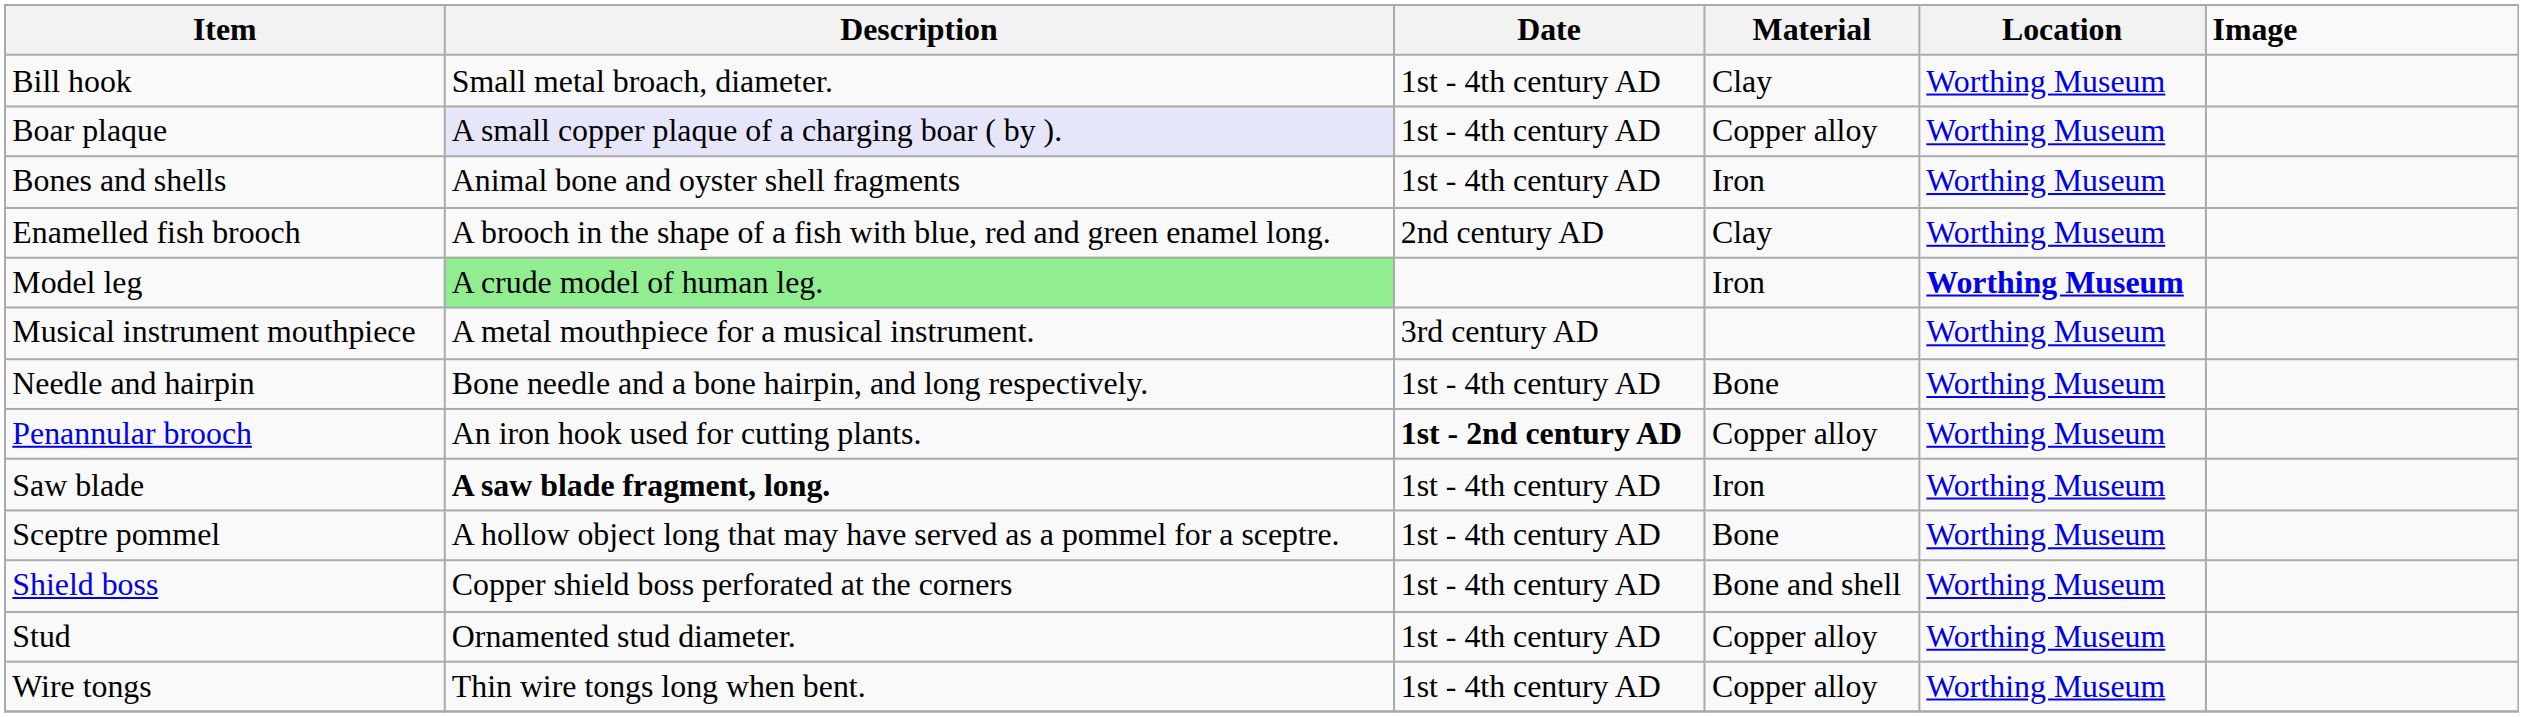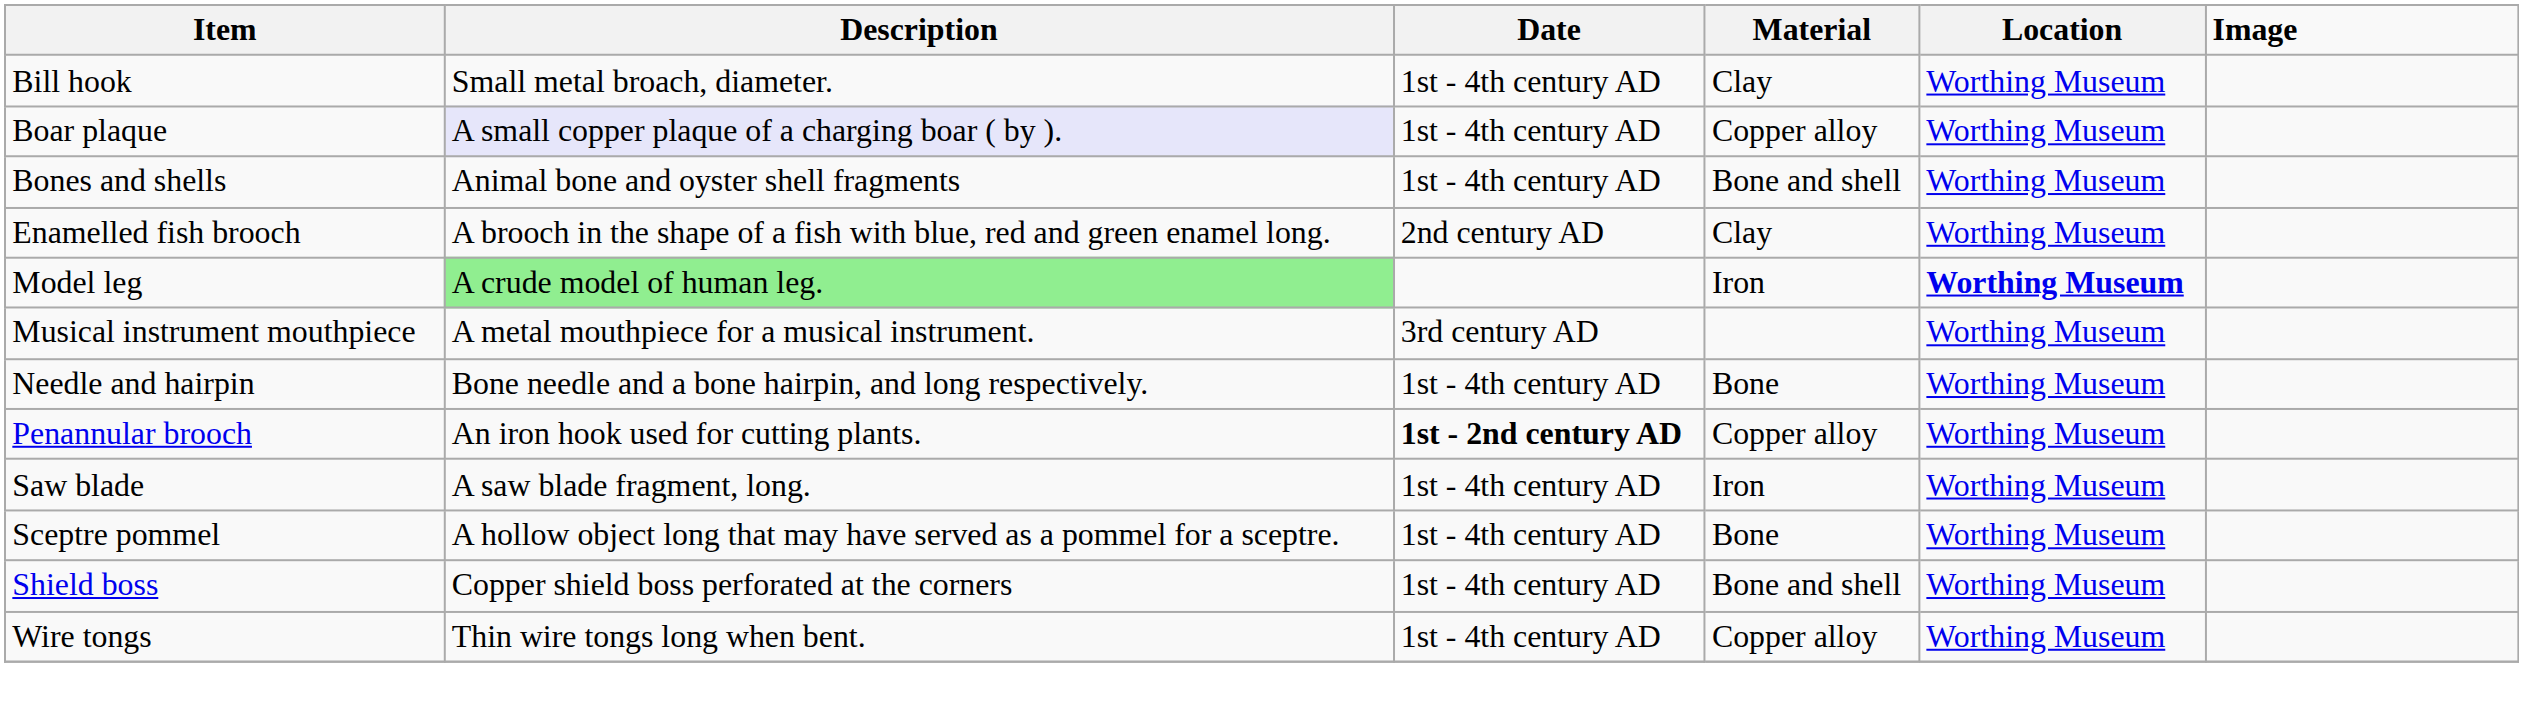 <table class="sortable wikitable" width="100%">
 <tr>
 <th>Item</th>
 <th>Description</th>
 <th>Date</th>
 <th>Material</th>
 <th>Location</th>
 <td width="150px"><strong>Image</strong></td>
 </tr>
 <tr>
 <td>Bill hook</td>
 <td>Small metal broach,  diameter.</td>
 <td>1st - 4th century AD</td>
 <td>Clay</td>
 <td><a href='#'>Worthing Museum</a></td>
 <td></td>
 </tr>
 <tr>
 <td>Boar plaque</td>
 <td style="background: lavender;">A small copper plaque of a charging boar ( by ).</td>
 <td>1st - 4th century AD</td>
 <td>Copper alloy</td>
 <td><a href='#'>Worthing Museum</a></td>
 <td></td>
 </tr>
 <tr>
 <td>Bones and shells</td>
 <td>Animal bone and oyster shell fragments</td>
 <td>1st - 4th century AD</td>
-<td>Iron</td>
+<td>Bone and shell</td>
 <td><a href='#'>Worthing Museum</a></td>
 <td></td>
 </tr>
 <tr>
 <td>Enamelled fish brooch</td>
 <td>A brooch in the shape of a fish with blue, red and green enamel  long.</td>
 <td>2nd century AD</td>
 <td>Clay</td>
 <td><a href='#'>Worthing Museum</a></td>
 <td></td>
 </tr>
 <tr>
 <td>Model leg</td>
 <td style="background: lightgreen;">A crude model of human leg.</td>
 <td></td>
 <td>Iron</td>
 <td><strong><a href='#'>Worthing Museum</a></strong></td>
 <td></td>
 </tr>
 <tr>
 <td>Musical instrument mouthpiece</td>
 <td>A metal mouthpiece for a musical instrument.</td>
 <td>3rd century AD</td>
 <td></td>
 <td><a href='#'>Worthing Museum</a></td>
 <td></td>
 </tr>
 <tr>
 <td>Needle and hairpin</td>
 <td>Bone needle and a bone hairpin,  and  long respectively.</td>
 <td>1st - 4th century AD</td>
 <td>Bone</td>
 <td><a href='#'>Worthing Museum</a></td>
 <td> </td>
 </tr>
 <tr>
 <td><a href='#'>Penannular brooch</a></td>
 <td>An iron hook used for cutting plants.</td>
 <td><strong>1st - 2nd century AD</strong></td>
 <td>Copper alloy</td>
 <td><a href='#'>Worthing Museum</a></td>
 <td></td>
 </tr>
 <tr>
 <td>Saw blade</td>
-<td><strong>A saw blade fragment,  long.</strong></td>
+<td>A saw blade fragment,  long.</td>
 <td>1st - 4th century AD</td>
 <td>Iron</td>
 <td><a href='#'>Worthing Museum</a></td>
 <td></td>
 </tr>
 <tr>
 <td>Sceptre pommel</td>
 <td>A hollow object  long that may have served as a pommel for a sceptre.</td>
 <td>1st - 4th century AD</td>
 <td>Bone</td>
 <td><a href='#'>Worthing Museum</a></td>
 <td></td>
 </tr>
 <tr>
 <td><a href='#'>Shield boss</a></td>
 <td>Copper shield boss perforated at the corners</td>
 <td>1st - 4th century AD</td>
 <td>Bone and shell</td>
 <td><a href='#'>Worthing Museum</a></td>
 <td></td>
 </tr>
 <tr>
-<td>Stud</td>
-<td>Ornamented stud  diameter.</td>
-<td>1st - 4th century AD</td>
-<td>Copper alloy</td>
-<td><a href='#'>Worthing Museum</a></td>
-<td></td>
-</tr>
-<tr>
 <td>Wire tongs</td>
 <td>Thin wire tongs  long when bent.</td>
 <td>1st - 4th century AD</td>
 <td>Copper alloy</td>
 <td><a href='#'>Worthing Museum</a></td>
 <td></td>
 </tr>
 <tr>
 </tr>
 </table>
